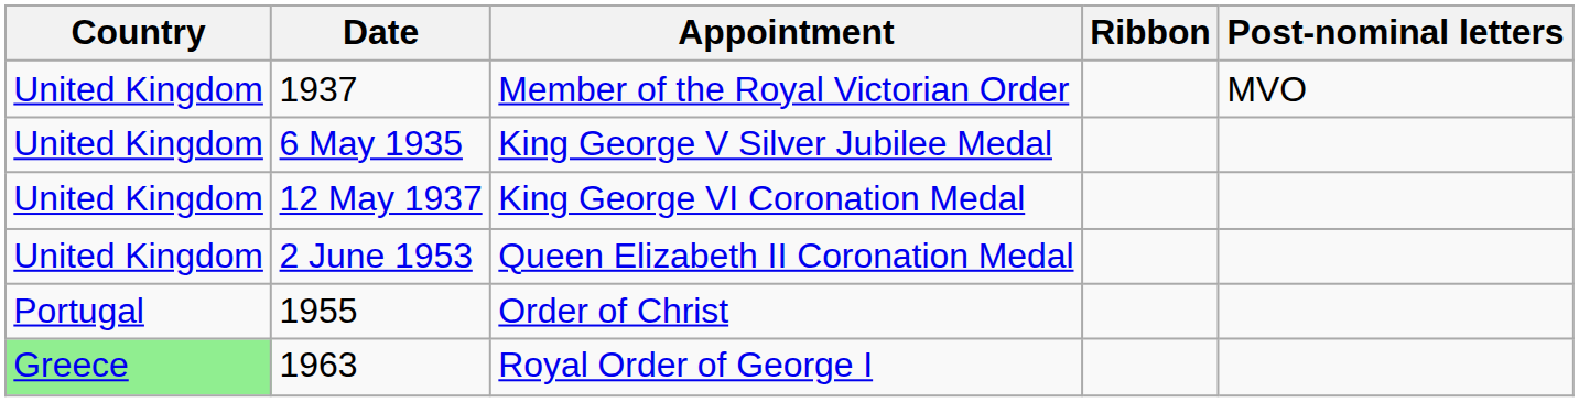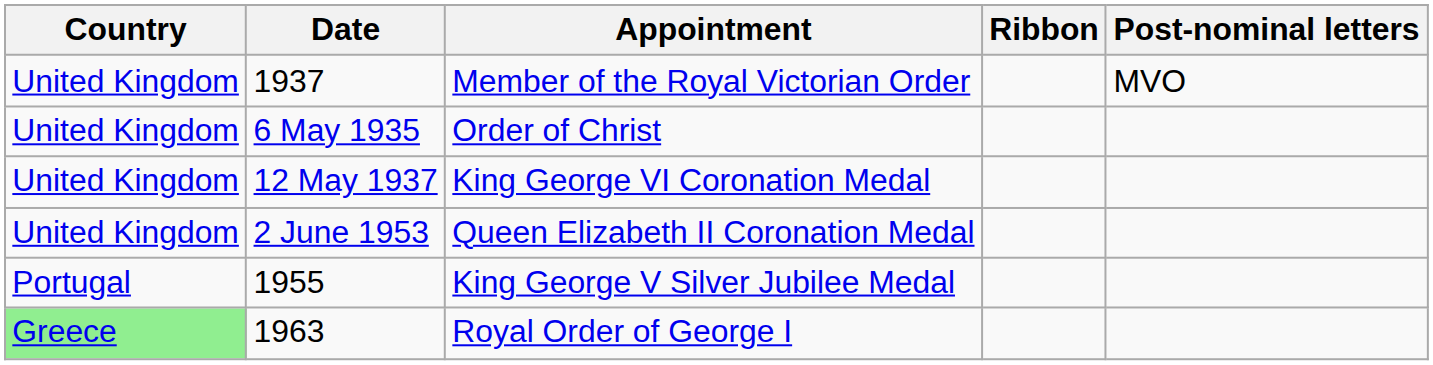 <table class="wikitable sortable">
 <tr>
 <th>Country</th>
 <th>Date</th>
 <th>Appointment</th>
 <th>Ribbon</th>
 <th>Post-nominal letters</th>
 </tr>
 <tr>
 <td><a href='#'>United Kingdom</a></td>
 <td>1937</td>
 <td><a href='#'>Member of the Royal Victorian Order</a></td>
 <td></td>
 <td>MVO</td>
 </tr>
 <tr>
 <td><a href='#'>United Kingdom</a></td>
 <td><a href='#'>6 May 1935</a></td>
-<td><a href='#'>King George V Silver Jubilee Medal</a></td>
+<td><a href='#'>Order of Christ</a></td>
 <td></td>
 <td></td>
 </tr>
 <tr>
 <td><a href='#'>United Kingdom</a></td>
 <td><a href='#'>12 May 1937</a></td>
 <td><a href='#'>King George VI Coronation Medal</a></td>
 <td></td>
 <td></td>
 </tr>
 <tr>
 <td><a href='#'>United Kingdom</a></td>
 <td><a href='#'>2 June 1953</a></td>
 <td><a href='#'>Queen Elizabeth II Coronation Medal</a></td>
 <td></td>
 <td></td>
 </tr>
 <tr>
 <td><a href='#'>Portugal</a></td>
 <td>1955</td>
-<td><a href='#'>Order of Christ</a></td>
+<td><a href='#'>King George V Silver Jubilee Medal</a></td>
 <td></td>
 <td></td>
 </tr>
 <tr>
 <td style="background: lightgreen;"><a href='#'>Greece</a></td>
 <td>1963</td>
 <td><a href='#'>Royal Order of George I</a></td>
 <td></td>
 <td></td>
 </tr>
 </table>
